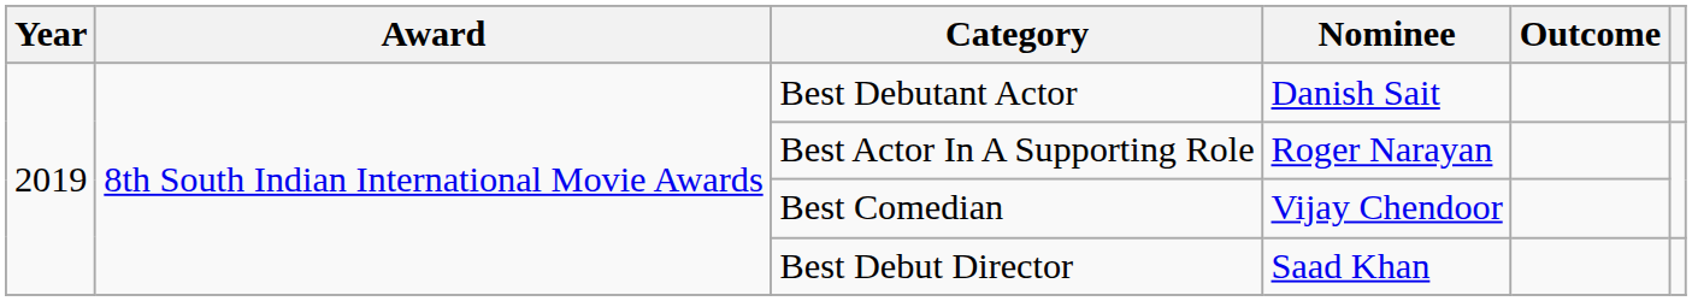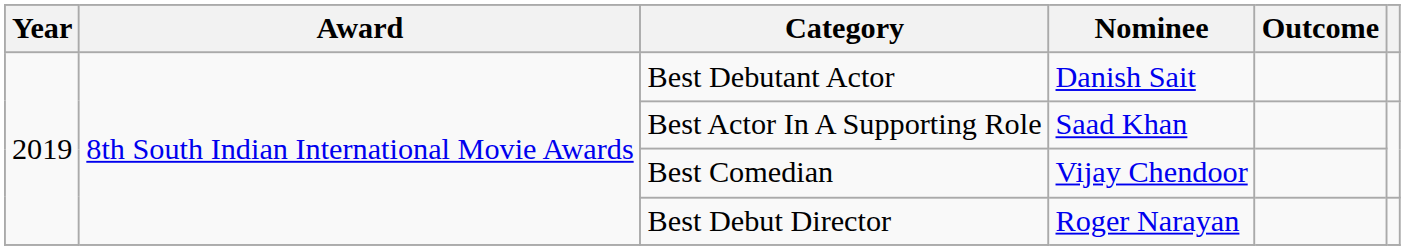 <table class="wikitable sortable">
 <tr>
 <th>Year</th>
 <th>Award</th>
 <th>Category</th>
 <th>Nominee</th>
 <th>Outcome</th>
 <th scope="col" class="unsortable"></th>
 </tr>
 <tr>
 <td rowspan="4">2019</td>
 <td rowspan="4"><a href='#'>8th South Indian International Movie Awards</a></td>
 <td>Best Debutant Actor</td>
 <td><a href='#'>Danish Sait</a></td>
 <td></td>
 <td style="text-align:center;"></td>
 </tr>
 <tr>
 <td>Best Actor In A Supporting Role</td>
-<td><a href='#'>Roger Narayan</a></td>
+<td><a href='#'>Saad Khan</a></td>
 <td></td>
 <td rowspan="2" style="text-align:center;"></td>
 </tr>
 <tr>
 <td>Best Comedian</td>
 <td><a href='#'>Vijay Chendoor</a></td>
 <td></td>
 </tr>
 <tr>
 <td>Best Debut Director</td>
-<td><a href='#'>Saad Khan</a></td>
+<td><a href='#'>Roger Narayan</a></td>
 <td></td>
 <td style="text-align:center;"></td>
 </tr>
 </table>
